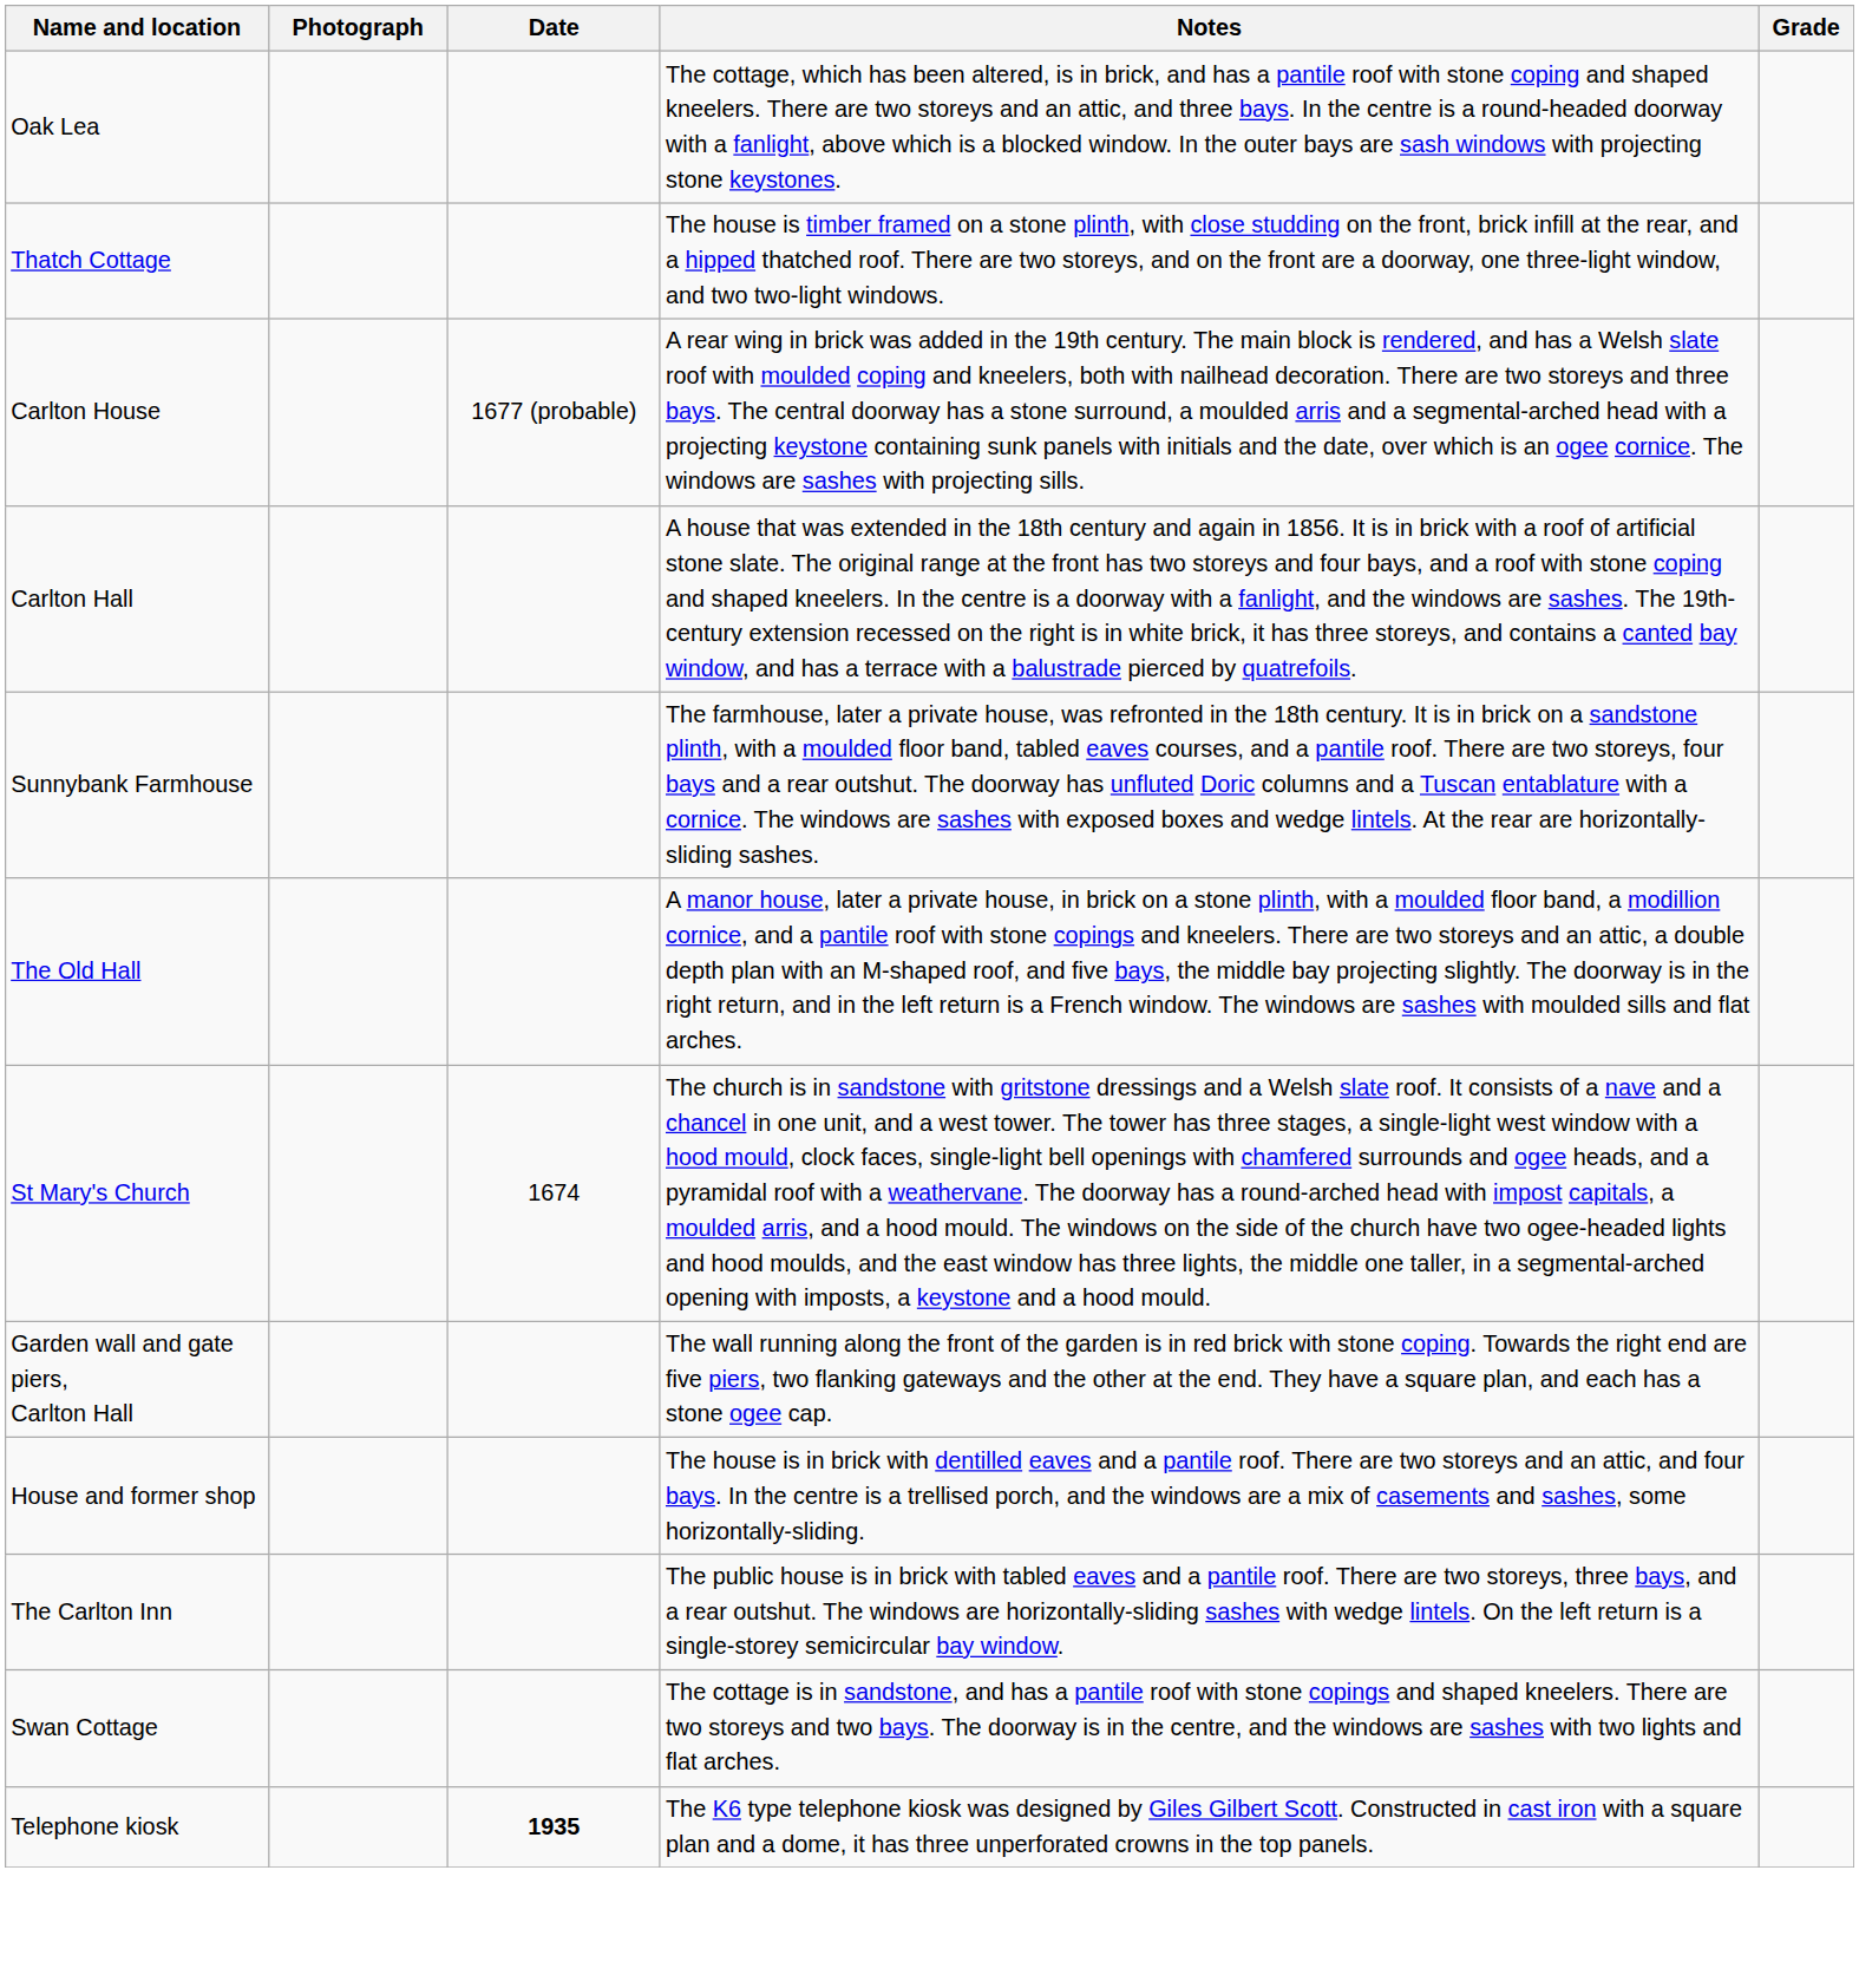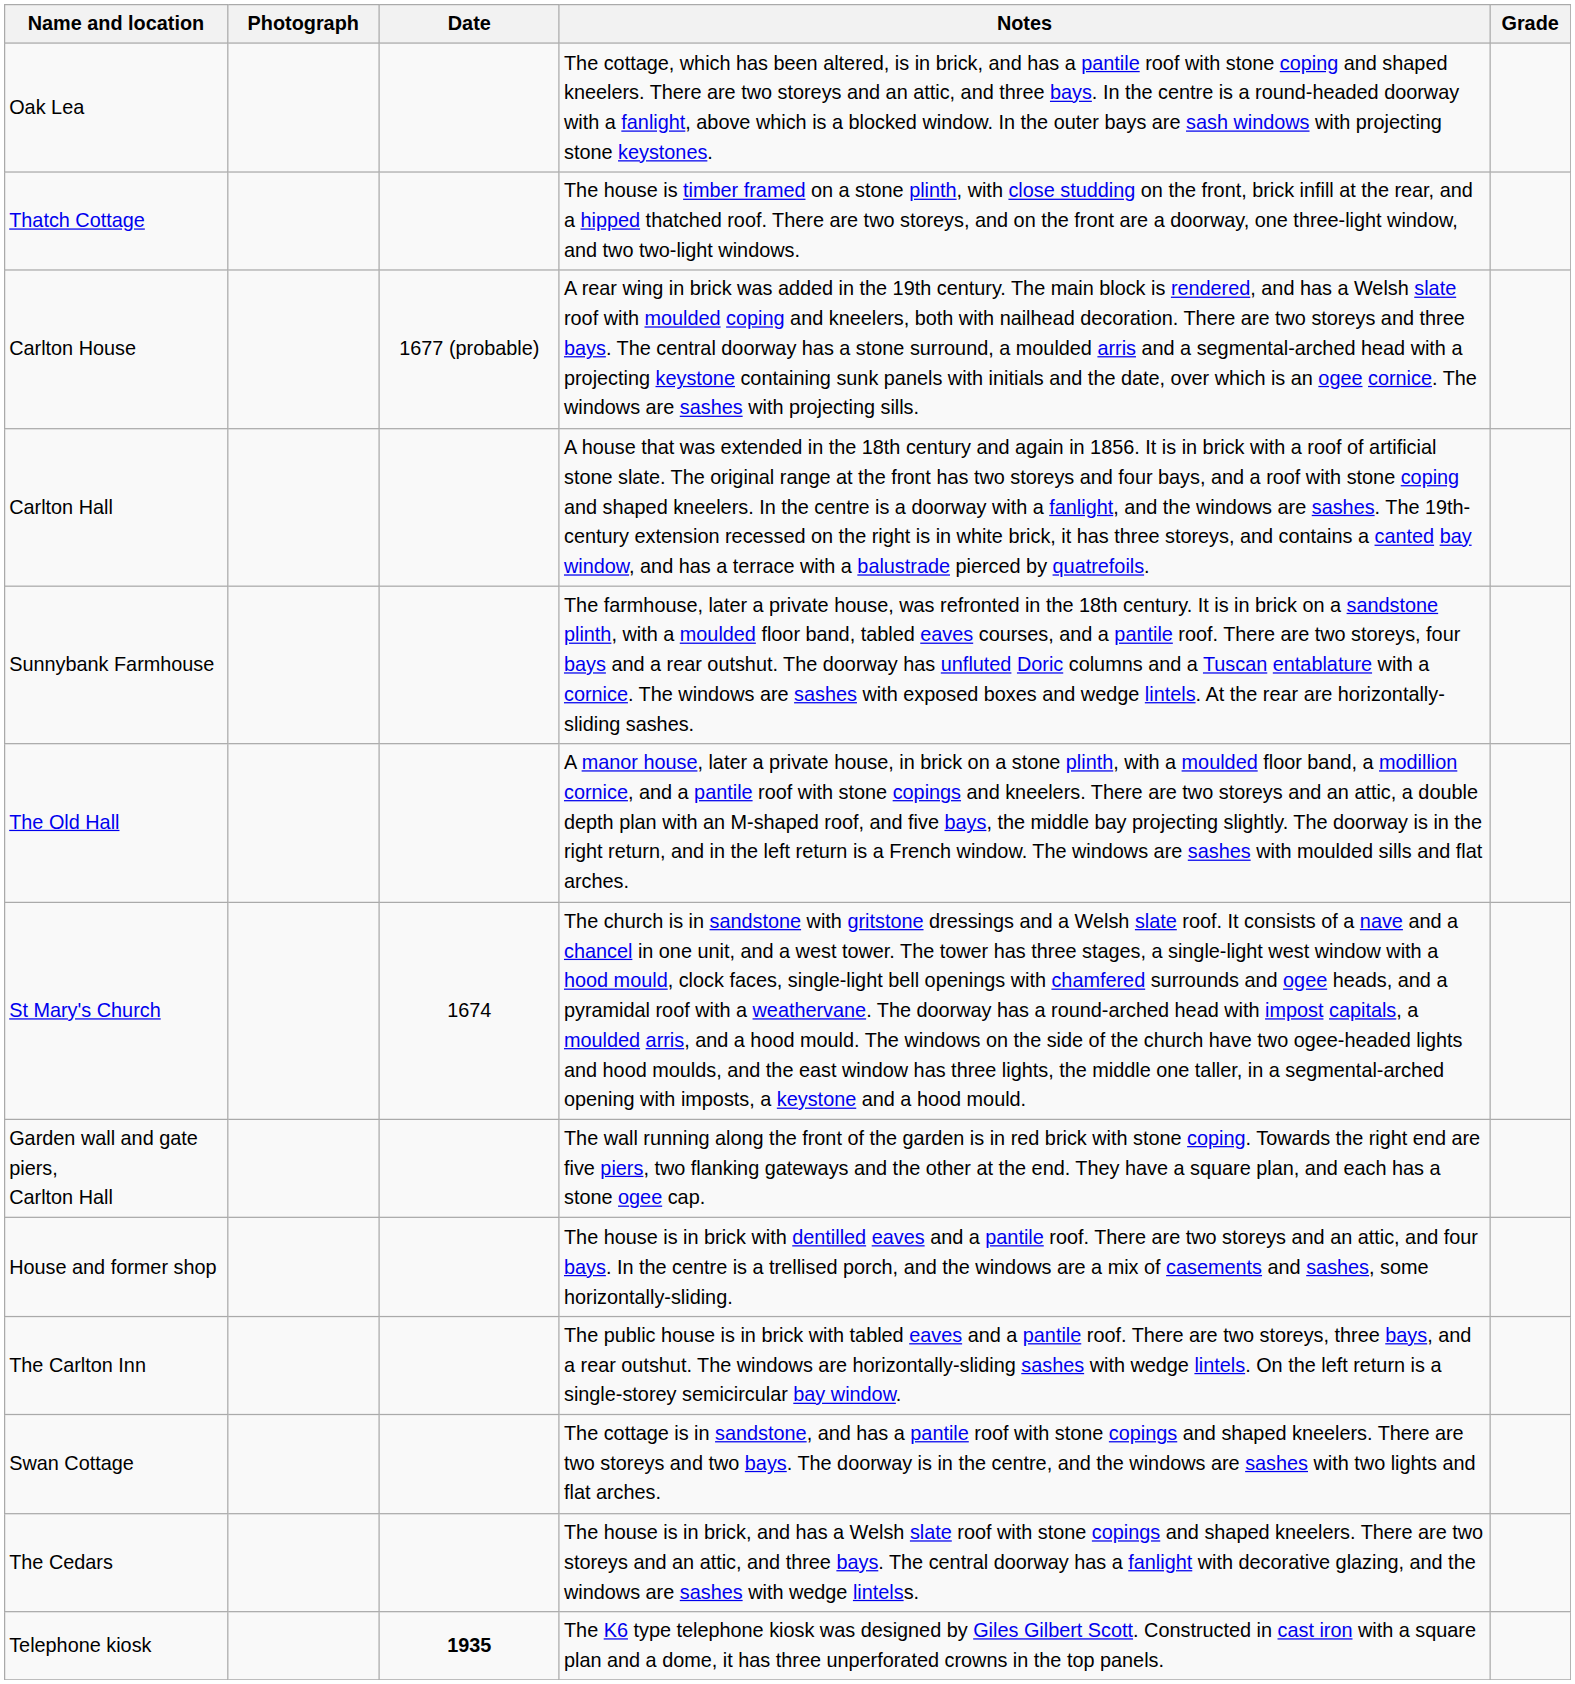 <table class="wikitable sortable plainrowheaders" style="width:100%; border:0px; text-align:left; line-height:150%">
 <tr>
 <th scope="col"  style="width:150px">Name and location</th>
 <th scope="col"  style="width:100px" class="unsortable">Photograph</th>
 <th scope="col"  style="width:120px">Date</th>
 <th scope="col"  style="width:650px" class="unsortable">Notes</th>
 <th scope="col"  style="width:50px">Grade</th>
 </tr>
 <tr>
 <td>Oak Lea<br></td>
 <td></td>
 <td align="center"></td>
 <td>The cottage, which has been altered, is in brick, and has a <a href='#'>pantile</a> roof with stone <a href='#'>coping</a> and shaped kneelers.  There are two storeys and an attic, and three <a href='#'>bays</a>.  In the centre is a round-headed doorway with a <a href='#'>fanlight</a>, above which is a blocked window.  In the outer bays are <a href='#'>sash windows</a> with projecting stone <a href='#'>keystones</a>.</td>
 <td align="center" ></td>
 </tr>
 <tr>
 <td><a href='#'>Thatch Cottage</a><br></td>
 <td></td>
 <td align="center"></td>
 <td>The house is <a href='#'>timber framed</a> on a stone <a href='#'>plinth</a>, with <a href='#'>close studding</a> on the front, brick infill at the rear, and a <a href='#'>hipped</a> thatched roof.  There are two storeys, and on the front are a doorway, one three-light window, and two two-light windows.</td>
 <td align="center" ></td>
 </tr>
 <tr>
 <td>Carlton House<br></td>
 <td></td>
 <td align="center">1677 (probable)</td>
 <td>A rear wing in brick was added in the 19th century.  The main block is <a href='#'>rendered</a>, and has a Welsh <a href='#'>slate</a> roof with <a href='#'>moulded</a> <a href='#'>coping</a> and kneelers, both with nailhead decoration.  There are two storeys and three <a href='#'>bays</a>.  The central doorway has a stone surround, a moulded <a href='#'>arris</a> and a segmental-arched head with a projecting <a href='#'>keystone</a> containing sunk panels with initials and the date, over which is an <a href='#'>ogee</a> <a href='#'>cornice</a>.  The windows are <a href='#'>sashes</a> with projecting sills.</td>
 <td align="center" ></td>
 </tr>
 <tr>
 <td>Carlton Hall<br></td>
 <td></td>
 <td align="center"></td>
 <td>A house that was extended in the 18th century and again in 1856. It is in brick with a roof of artificial stone slate.  The original range at the front has two storeys and four bays, and a roof with stone <a href='#'>coping</a> and shaped kneelers.  In the centre is a doorway with a <a href='#'>fanlight</a>, and the windows are <a href='#'>sashes</a>.  The 19th-century extension recessed on the right is in white brick, it has three storeys, and contains a <a href='#'>canted</a> <a href='#'>bay window</a>, and has a terrace with a <a href='#'>balustrade</a> pierced by <a href='#'>quatrefoils</a>.</td>
 <td align="center" ></td>
 </tr>
 <tr>
 <td>Sunnybank Farmhouse<br></td>
 <td></td>
 <td align="center"></td>
 <td>The farmhouse, later a private house, was refronted in the 18th century.  It is in brick on a <a href='#'>sandstone</a> <a href='#'>plinth</a>, with a <a href='#'>moulded</a> floor band, tabled <a href='#'>eaves</a> courses, and a <a href='#'>pantile</a> roof.  There are two storeys, four <a href='#'>bays</a> and a rear outshut.  The doorway has <a href='#'>unfluted</a> <a href='#'>Doric</a> columns and a <a href='#'>Tuscan</a> <a href='#'>entablature</a> with a <a href='#'>cornice</a>.  The windows are <a href='#'>sashes</a> with exposed boxes and wedge <a href='#'>lintels</a>.  At the rear are horizontally-sliding sashes.</td>
 <td align="center" ></td>
 </tr>
 <tr>
 <td><a href='#'>The Old Hall</a><br></td>
 <td></td>
 <td align="center"></td>
 <td>A <a href='#'>manor house</a>, later a private house, in brick on a stone <a href='#'>plinth</a>, with a <a href='#'>moulded</a> floor band, a <a href='#'>modillion</a> <a href='#'>cornice</a>, and a <a href='#'>pantile</a> roof with stone <a href='#'>copings</a> and kneelers.  There are two storeys and an attic, a double depth plan with an M-shaped roof, and five <a href='#'>bays</a>, the middle bay projecting slightly.  The doorway is in the right return, and in the left return is a French window.  The windows are <a href='#'>sashes</a> with moulded sills and flat arches.</td>
 <td align="center" ></td>
 </tr>
 <tr>
 <td><a href='#'>St Mary's Church</a><br></td>
 <td></td>
 <td align="center">1674</td>
 <td>The church is in <a href='#'>sandstone</a> with <a href='#'>gritstone</a> dressings and a Welsh <a href='#'>slate</a> roof.  It consists of a <a href='#'>nave</a> and a <a href='#'>chancel</a> in one unit, and a west tower.  The tower has three stages, a single-light west window with a <a href='#'>hood mould</a>, clock faces, single-light bell openings with <a href='#'>chamfered</a> surrounds and <a href='#'>ogee</a> heads, and a pyramidal roof with a <a href='#'>weathervane</a>.  The doorway has a round-arched head with <a href='#'>impost</a> <a href='#'>capitals</a>, a <a href='#'>moulded</a> <a href='#'>arris</a>, and a hood mould.  The windows on the side of the church have two ogee-headed lights and hood moulds, and the east window has three lights, the middle one taller, in a segmental-arched opening with imposts, a <a href='#'>keystone</a> and a hood mould.</td>
 <td align="center" ></td>
 </tr>
 <tr>
 <td>Garden wall and gate piers,<br>Carlton Hall<br></td>
 <td></td>
 <td align="center"></td>
 <td>The wall running along the front of the garden is in red brick with stone <a href='#'>coping</a>.  Towards the right end are five <a href='#'>piers</a>, two flanking gateways and the other at the end.  They have a square plan, and each has a stone <a href='#'>ogee</a> cap.</td>
 <td align="center" ></td>
 </tr>
 <tr>
 <td>House and former shop<br></td>
 <td></td>
 <td align="center"></td>
 <td>The house is in brick with <a href='#'>dentilled</a> <a href='#'>eaves</a> and a <a href='#'>pantile</a> roof.  There are two storeys and an attic, and four <a href='#'>bays</a>.  In the centre is a trellised porch, and the windows are a mix of <a href='#'>casements</a> and <a href='#'>sashes</a>, some horizontally-sliding.</td>
 <td align="center" ></td>
 </tr>
 <tr>
 <td>The Carlton Inn<br></td>
 <td></td>
 <td align="center"></td>
 <td>The public house is in brick with tabled <a href='#'>eaves</a> and a <a href='#'>pantile</a> roof.  There are two storeys, three <a href='#'>bays</a>, and a rear outshut.  The windows are horizontally-sliding <a href='#'>sashes</a> with wedge <a href='#'>lintels</a>.  On the left return is a single-storey semicircular <a href='#'>bay window</a>.</td>
 <td align="center" ></td>
 </tr>
 <tr>
 <td>Swan Cottage<br></td>
 <td></td>
 <td align="center"></td>
 <td>The cottage is in <a href='#'>sandstone</a>, and has a <a href='#'>pantile</a> roof with stone <a href='#'>copings</a> and shaped kneelers.  There are two storeys and two <a href='#'>bays</a>.  The doorway is in the centre, and the windows are <a href='#'>sashes</a> with two lights and flat arches.</td>
 <td align="center" ></td>
 </tr>
 <tr>
+<td>The Cedars<br></td>
+<td></td>
+<td align="center"></td>
+<td>The house is in brick,  and has a Welsh <a href='#'>slate</a> roof with stone <a href='#'>copings</a> and shaped kneelers.  There are two storeys and an attic, and three <a href='#'>bays</a>.  The central doorway has a <a href='#'>fanlight</a> with decorative glazing, and the windows are <a href='#'>sashes</a> with wedge <a href='#'>lintels</a>s.</td>
+<td align="center" ></td>
+</tr>
+<tr>
 <td>Telephone kiosk<br><small></small></td>
 <td></td>
 <td align="center"><strong>1935</strong></td>
 <td>The <a href='#'>K6</a> type telephone kiosk was designed by <a href='#'>Giles Gilbert Scott</a>.  Constructed in <a href='#'>cast iron</a> with a square plan and a dome, it has three unperforated crowns in the top panels.</td>
 <td align="center" ></td>
 </tr>
 <tr>
 </tr>
 </table>
